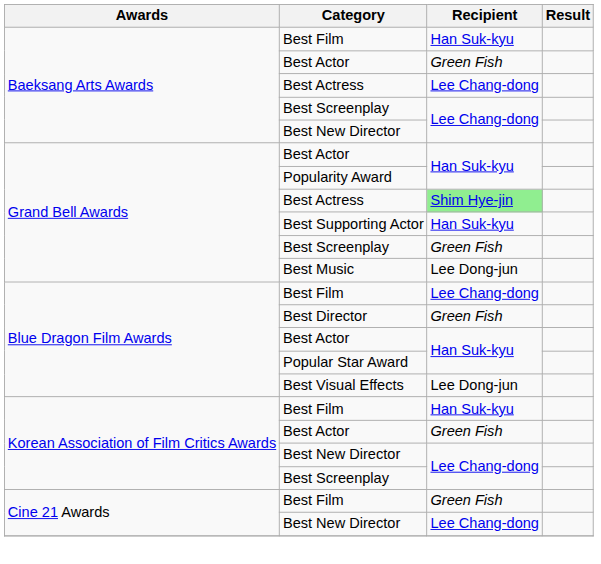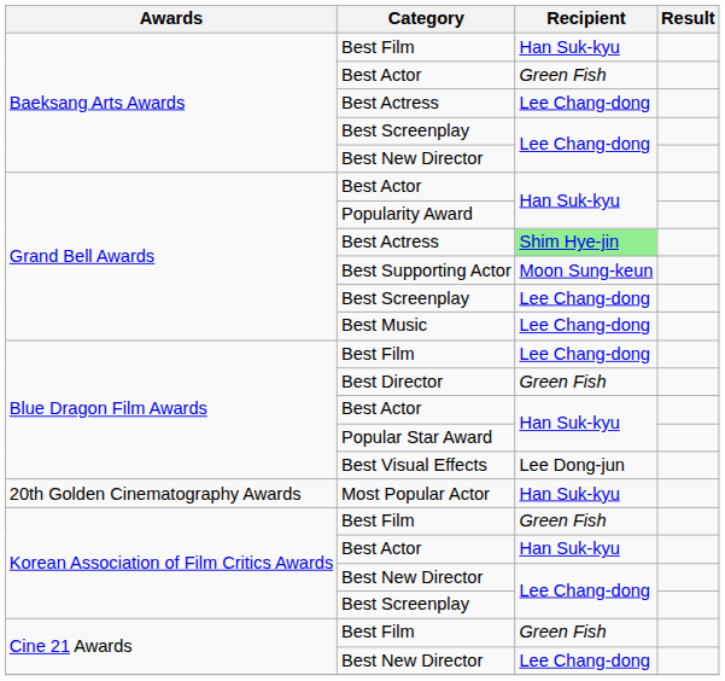 <table class="wikitable sortable">
 <tr>
 <th>Awards</th>
 <th>Category</th>
 <th>Recipient</th>
 <th>Result</th>
 </tr>
 <tr>
 <td rowspan="5"><a href='#'>Baeksang Arts Awards</a></td>
 <td>Best Film</td>
 <td><a href='#'>Han Suk-kyu</a></td>
 <td></td>
 </tr>
 <tr>
 <td>Best Actor</td>
 <td><em>Green Fish</em></td>
 <td></td>
 </tr>
 <tr>
 <td>Best Actress</td>
 <td><a href='#'>Lee Chang-dong</a></td>
 <td></td>
 </tr>
 <tr>
 <td>Best Screenplay</td>
 <td rowspan="2"><a href='#'>Lee Chang-dong</a></td>
 <td></td>
 </tr>
 <tr>
 <td>Best New Director</td>
 <td></td>
 </tr>
 <tr>
 <td rowspan="6"><a href='#'>Grand Bell Awards</a></td>
 <td>Best Actor</td>
 <td rowspan="2"><a href='#'>Han Suk-kyu</a></td>
 <td></td>
 </tr>
 <tr>
 <td>Popularity Award</td>
 <td></td>
 </tr>
 <tr>
 <td>Best Actress</td>
 <td style="background: lightgreen;"><a href='#'>Shim Hye-jin</a></td>
 <td></td>
 </tr>
 <tr>
 <td>Best Supporting Actor</td>
-<td><a href='#'>Han Suk-kyu</a></td>
+<td><a href='#'>Moon Sung-keun</a></td>
 <td></td>
 </tr>
 <tr>
 <td>Best Screenplay</td>
-<td><em>Green Fish</em></td>
+<td><a href='#'>Lee Chang-dong</a></td>
 <td></td>
 </tr>
 <tr>
 <td>Best Music</td>
-<td>Lee Dong-jun</td>
+<td><a href='#'>Lee Chang-dong</a></td>
 <td></td>
 </tr>
 <tr>
 <td rowspan="5"><a href='#'>Blue Dragon Film Awards</a></td>
 <td>Best Film</td>
 <td><a href='#'>Lee Chang-dong</a></td>
 <td></td>
 </tr>
 <tr>
 <td>Best Director</td>
 <td><em>Green Fish</em></td>
 <td></td>
 </tr>
 <tr>
 <td>Best Actor</td>
 <td rowspan="2"><a href='#'>Han Suk-kyu</a></td>
 <td></td>
 </tr>
 <tr>
 <td>Popular Star Award</td>
 <td></td>
 </tr>
 <tr>
 <td>Best Visual Effects</td>
 <td>Lee Dong-jun</td>
 <td></td>
 </tr>
 <tr>
-<td rowspan="4"><a href='#'>Korean Association of Film Critics Awards</a></td>
-<td>Best Film</td>
+<td>20th Golden Cinematography Awards</td>
+<td>Most Popular Actor</td>
 <td><a href='#'>Han Suk-kyu</a></td>
 <td></td>
 </tr>
 <tr>
+<td rowspan="4"><a href='#'>Korean Association of Film Critics Awards</a></td>
+<td>Best Film</td>
+<td><em>Green Fish</em></td>
+<td></td>
+</tr>
+<tr>
 <td>Best Actor</td>
-<td><em>Green Fish</em></td>
+<td><a href='#'>Han Suk-kyu</a></td>
 <td></td>
 </tr>
 <tr>
 <td>Best New Director</td>
 <td rowspan="2"><a href='#'>Lee Chang-dong</a></td>
 <td></td>
 </tr>
 <tr>
 <td>Best Screenplay</td>
 <td></td>
 </tr>
 <tr>
 <td rowspan="2"><a href='#'>Cine 21</a> Awards</td>
 <td>Best Film</td>
 <td><em>Green Fish</em></td>
 <td></td>
 </tr>
 <tr>
 <td>Best New Director</td>
 <td><a href='#'>Lee Chang-dong</a></td>
 <td></td>
 </tr>
 <tr>
 </tr>
 </table>
